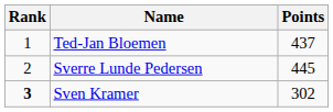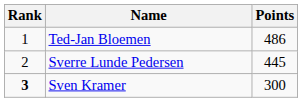 <table class="wikitable" border="1" style="text-align:center">
 <tr>
 <th width=30>Rank</th>
 <th width=220>Name</th>
 <th width=25>Points</th>
 </tr>
 <tr>
 <td>1</td>
 <td align="left"> <a href='#'>Ted-Jan Bloemen</a></td>
-<td>437</td>
+<td>486</td>
 </tr>
 <tr>
 <td>2</td>
 <td align="left"> <a href='#'>Sverre Lunde Pedersen</a></td>
 <td>445</td>
 </tr>
 <tr>
 <td><strong>3</strong></td>
 <td align="left"> <a href='#'>Sven Kramer</a></td>
-<td>302</td>
+<td>300</td>
 </tr>
 </table>
